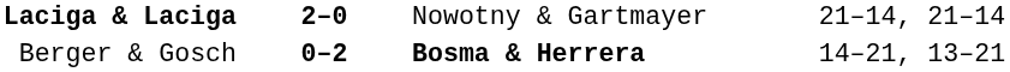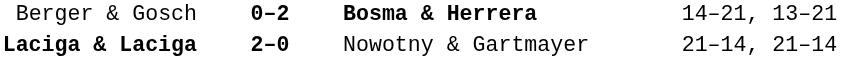 <table>
 <tr>
 <th width=200></th>
 <th width=80></th>
 <th width=200></th>
 <th width=220></th>
 </tr>
 <tr>
+<td align=right>Berger & Gosch</td>
+<td align=center><strong>0–2</strong></td>
+<td align=left><strong>Bosma & Herrera</strong></td>
+<td>14–21, 13–21</td>
+</tr>
+<tr>
 <td align=right><strong>Laciga & Laciga</strong></td>
 <td align=center><strong>2–0</strong></td>
 <td align=left>Nowotny & Gartmayer</td>
 <td>21–14, 21–14</td>
 </tr>
-<tr>
-<td align=right>Berger & Gosch</td>
-<td align=center><strong>0–2</strong></td>
-<td align=left><strong>Bosma & Herrera</strong></td>
-<td>14–21, 13–21</td>
-</tr>
 </table>
